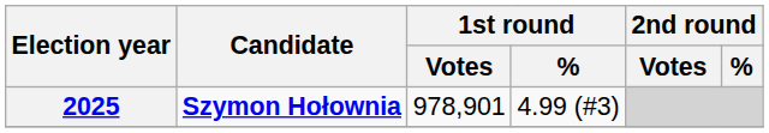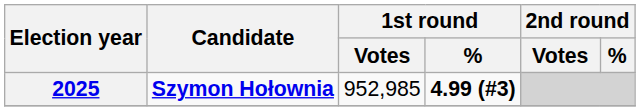 <table class=wikitable>
 <tr>
 <th rowspan=2>Election year</th>
 <th rowspan=2>Candidate</th>
 <th colspan=2>1st round</th>
 <th colspan=2>2nd round</th>
 </tr>
 <tr>
 <th>Votes</th>
 <th>%</th>
 <th>Votes</th>
 <th>%</th>
 </tr>
 <tr>
 <th><a href='#'>2025</a></th>
 <td><strong><a href='#'>Szymon Hołownia</a></strong></td>
-<td>978,901</td>
-<td>4.99 (#3)</td>
+<td>952,985</td>
+<td><strong>4.99 (#3)</strong></td>
 <td colspan="2" style="background:lightgrey;"></td>
 </tr>
 <tr>
 </tr>
 </table>
